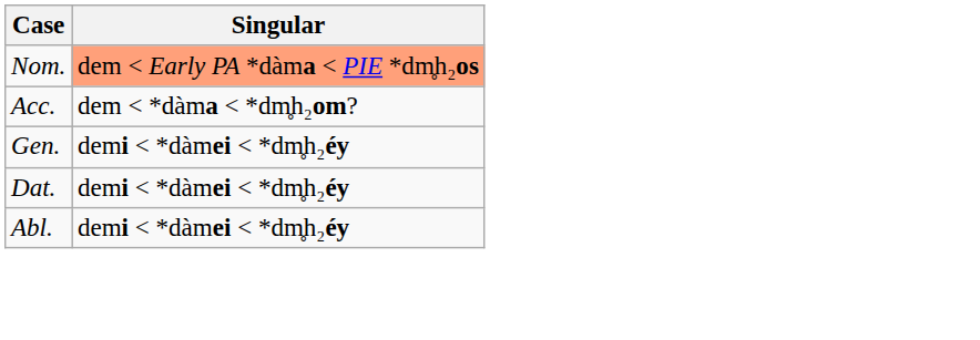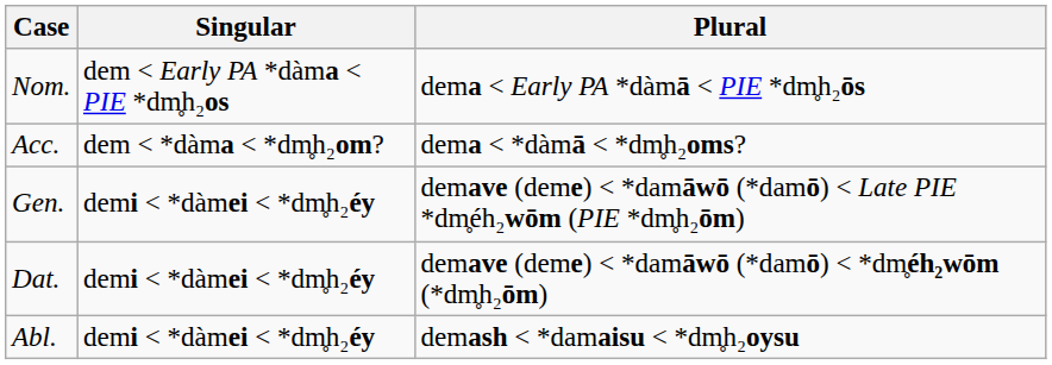 <table class="wikitable sortable">
 <tr>
 <th>Case</th>
 <th>Singular</th>
+<th>Plural</th>
 </tr>
 <tr>
 <td><em>Nom.</em></td>
-<td style="background: lightsalmon;">dem < <em>Early</em> <em>PA</em> *dàm<strong>a</strong> < <em><a href='#'>PIE</a></em> *dm̥h₂<strong>os</strong></td>
+<td>dem < <em>Early</em> <em>PA</em> *dàm<strong>a</strong> < <em><a href='#'>PIE</a></em> *dm̥h₂<strong>os</strong></td>
+<td>dem<strong>a</strong> < <em>Early</em> <em>PA</em> *dàm<strong>ā</strong> < <em><a href='#'>PIE</a></em> *dm̥h₂<strong>ōs</strong></td>
 </tr>
 <tr>
 <td><em>Acc.</em></td>
 <td>dem < *dàm<strong>a</strong> < *dm̥h₂<strong>om</strong>?</td>
+<td>dem<strong>a</strong> < *dàm<strong>ā</strong> < *dm̥h₂<strong>oms</strong>?</td>
 </tr>
 <tr>
 <td><em>Gen.</em></td>
 <td>dem<strong>i</strong> < *dàm<strong>ei</strong> < *dm̥h₂<strong>éy</strong></td>
+<td>dem<strong>ave</strong> (dem<strong>e</strong>) < *dam<strong>āwō</strong> (*dam<strong>ō</strong>) < <em>Late PIE</em> *dm̥éh₂<strong>wōm</strong> (<em>PIE</em> *dm̥h₂<strong>ōm</strong>)</td>
 </tr>
 <tr>
 <td><em>Dat.</em></td>
 <td>dem<strong>i</strong> < *dàm<strong>ei</strong> < *dm̥h₂<strong>éy</strong></td>
+<td>dem<strong>ave</strong> (dem<strong>e</strong>) < *dam<strong>āwō</strong> (*dam<strong>ō</strong>) < *dm̥<strong>éh₂wōm</strong> (*dm̥h₂<strong>ōm</strong>)</td>
 </tr>
 <tr>
 <td><em>Abl.</em></td>
 <td>dem<strong>i</strong> < *dàm<strong>ei</strong> < *dm̥h₂<strong>éy</strong></td>
+<td>dem<strong>ash</strong> < *dam<strong>aisu</strong> < *dm̥h₂<strong>oysu</strong></td>
 </tr>
 </table>
